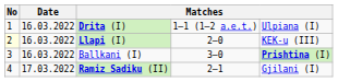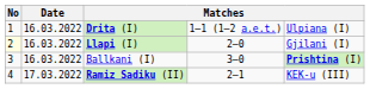 <table class="wikitable">
 <tr>
 <th>No</th>
 <th>Date</th>
 <th colspan="3">Matches </th>
 </tr>
 <tr>
 <td>1</td>
 <td>16.03.2022</td>
 <td style="background:#d0f0c0;"><strong><a href='#'>Drita</a></strong> (I)</td>
 <td align="center">1–1 (1–2 <a href='#'>a.e.t.</a>)</td>
 <td><a href='#'>Ulpiana</a> (I)</td>
 </tr>
 <tr>
 <td style="background: lightyellow;">2</td>
 <td>16.03.2022</td>
 <td style="background:#d0f0c0;"><strong><a href='#'>Llapi</a></strong> (I)</td>
 <td align="center">2–0</td>
-<td><a href='#'>KEK-u</a> (III)</td>
+<td><a href='#'>Gjilani</a> (I)</td>
 </tr>
 <tr>
 <td>3</td>
 <td>16.03.2022</td>
 <td><a href='#'>Ballkani</a> (I)</td>
 <td align="center">3–0</td>
 <td style="background:#d0f0c0;"><strong><a href='#'>Prishtina</a></strong> (I)</td>
 </tr>
 <tr>
 <td>4</td>
 <td>17.03.2022</td>
 <td style="background:#d0f0c0;"><strong><a href='#'>Ramiz Sadiku</a></strong> (II)</td>
 <td align="center">2–1</td>
-<td><a href='#'>Gjilani</a> (I)</td>
+<td><a href='#'>KEK-u</a> (III)</td>
 </tr>
 </table>
